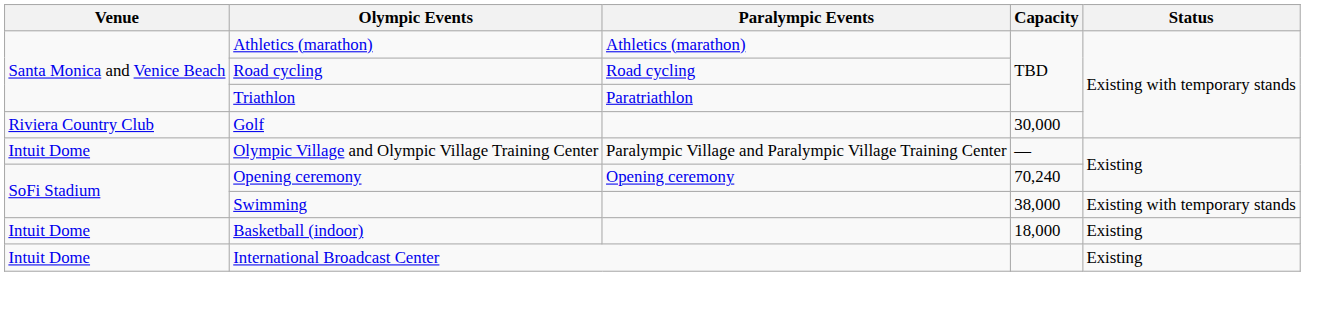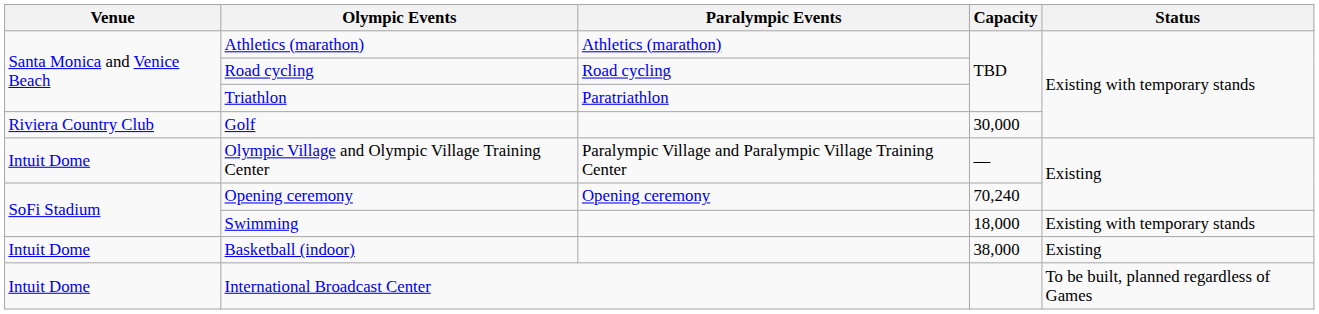 <table class="sortable wikitable">
 <tr>
 <th>Venue</th>
 <th>Olympic Events</th>
 <th>Paralympic Events</th>
 <th>Capacity</th>
 <th>Status</th>
 </tr>
 <tr>
 <td rowspan="3"><a href='#'>Santa Monica</a> and <a href='#'>Venice Beach</a></td>
 <td><a href='#'>Athletics (marathon)</a></td>
 <td><a href='#'>Athletics (marathon)</a></td>
 <td rowspan="3">TBD</td>
 <td rowspan="4">Existing with temporary stands</td>
 </tr>
 <tr>
 <td><a href='#'>Road cycling</a></td>
 <td><a href='#'>Road cycling</a></td>
 </tr>
 <tr>
 <td><a href='#'>Triathlon</a></td>
 <td><a href='#'>Paratriathlon</a></td>
 </tr>
 <tr>
 <td rowspan="1"><a href='#'>Riviera Country Club</a></td>
 <td><a href='#'>Golf</a></td>
 <td></td>
 <td>30,000</td>
 </tr>
 <tr>
 <td rowspan="1"><a href='#'>Intuit Dome</a><br></td>
 <td><a href='#'>Olympic Village</a> and Olympic Village Training Center</td>
 <td>Paralympic Village and Paralympic Village Training Center</td>
 <td>—</td>
 <td rowspan="2">Existing</td>
 </tr>
 <tr>
 <td rowspan="2"><a href='#'>SoFi Stadium</a><br></td>
 <td><a href='#'>Opening ceremony</a></td>
 <td><a href='#'>Opening ceremony</a></td>
 <td>70,240</td>
 </tr>
 <tr>
 <td><a href='#'>Swimming</a></td>
 <td></td>
-<td>38,000</td>
+<td>18,000</td>
 <td>Existing with temporary stands</td>
 </tr>
 <tr>
 <td rowspan="1"><a href='#'>Intuit Dome</a><br></td>
 <td><a href='#'>Basketball (indoor)</a></td>
 <td></td>
-<td>18,000</td>
+<td>38,000</td>
 <td>Existing</td>
 </tr>
 <tr>
 <td rowspan="1"><a href='#'>Intuit Dome</a><br></td>
 <td colspan="2"><a href='#'>International Broadcast Center</a></td>
 <td></td>
-<td>Existing</td>
+<td>To be built, planned regardless of Games</td>
 </tr>
 </table>
